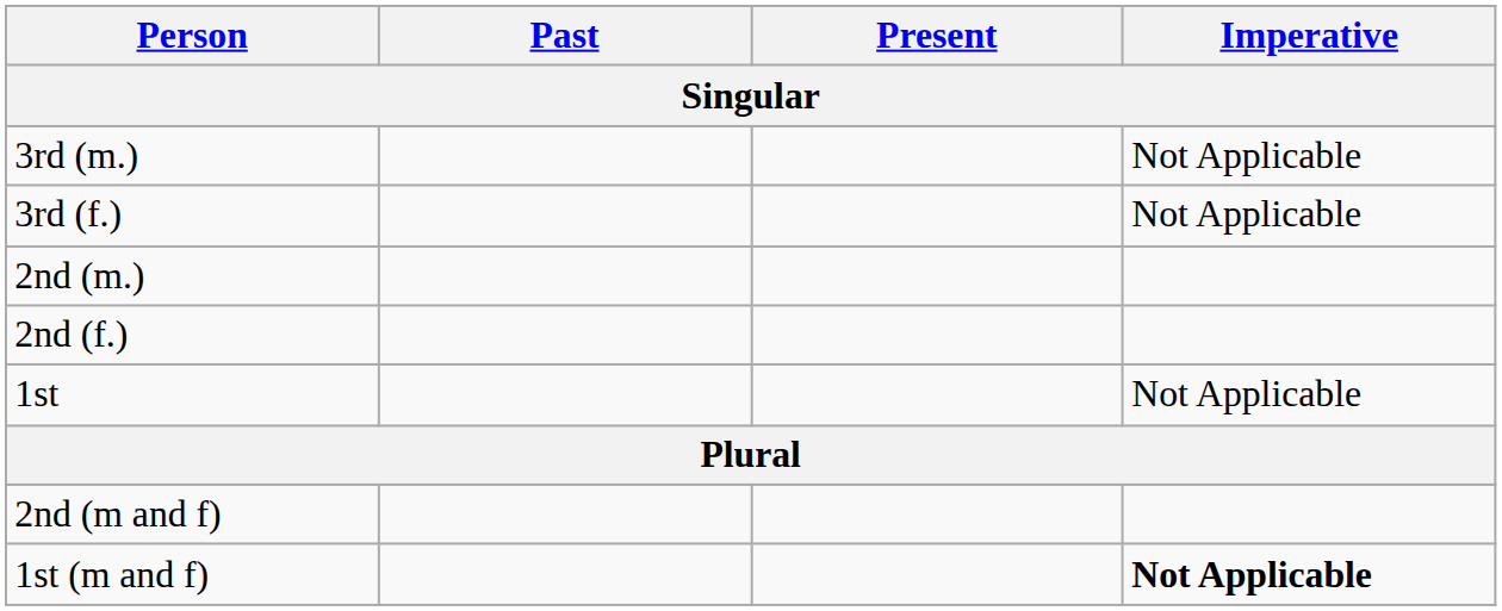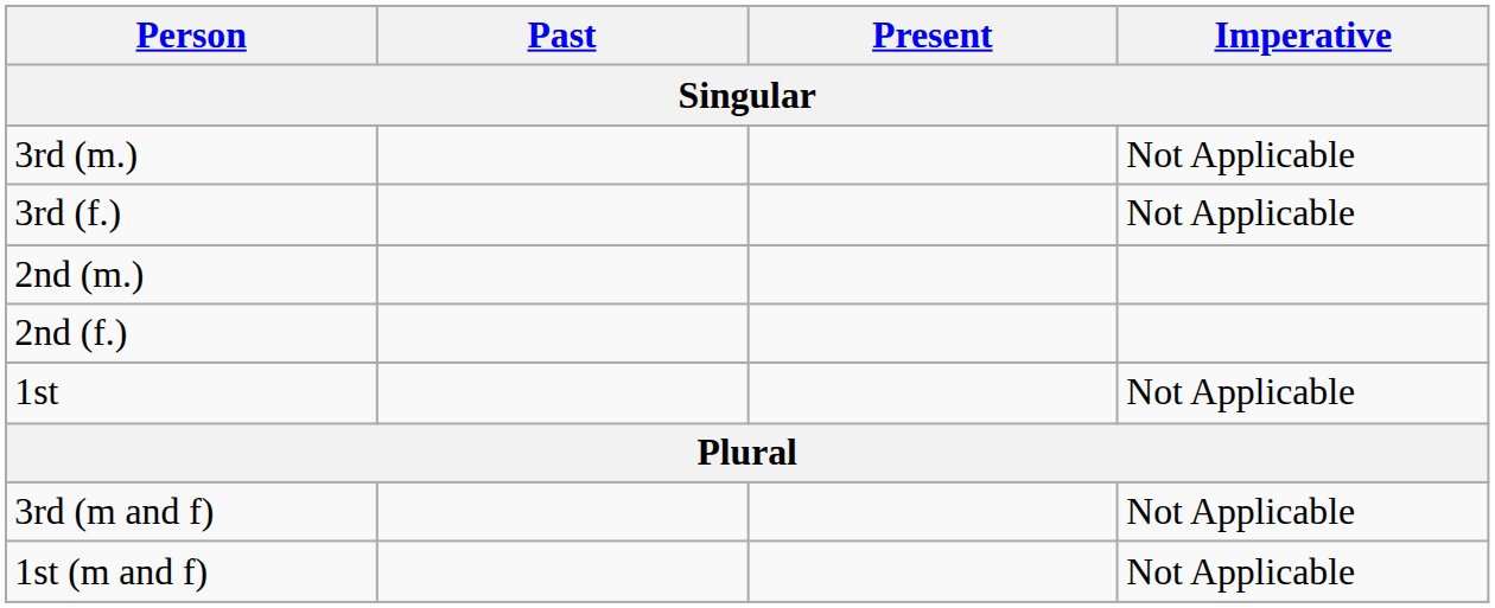 <table class="wikitable" width="50%">
 <tr>
 <th width="25%" align="center"><a href='#'>Person</a></th>
 <th width="25%" align="center"><a href='#'>Past</a></th>
 <th width="25%" align="center"><a href='#'>Present</a></th>
 <th width="25%" align="center"><a href='#'>Imperative</a></th>
 </tr>
 <tr>
 <th width="100%" colspan="4">Singular</th>
 </tr>
 <tr>
 <td width="25%">3rd (m.)</td>
 <td width="25%"></td>
 <td width="25%"></td>
 <td width="25%">Not Applicable</td>
 </tr>
 <tr>
 <td width="25%">3rd (f.)</td>
 <td width="25%"></td>
 <td width="25%"></td>
 <td width="25%">Not Applicable</td>
 </tr>
 <tr>
 <td width="25%">2nd (m.)</td>
 <td width="25%"></td>
 <td width="25%"></td>
 <td width="25%"></td>
 </tr>
 <tr>
 <td width="25%">2nd (f.)</td>
 <td width="25%"></td>
 <td width="25%"></td>
 <td width="25%"></td>
 </tr>
 <tr>
 <td width="25%">1st</td>
 <td width="25%"></td>
 <td width="25%"></td>
 <td width="25%">Not Applicable</td>
 </tr>
 <tr>
 <th width="100%" colspan="4">Plural</th>
 </tr>
 <tr>
-<td width="25%">2nd (m and f)</td>
+<td width="25%">3rd (m and f)</td>
 <td width="25%"></td>
 <td width="25%"></td>
-<td width="25%"></td>
+<td width="25%">Not Applicable</td>
 </tr>
 <tr>
 <td width="25%">1st (m and f)</td>
 <td width="25%"></td>
 <td width="25%"></td>
-<td width="25%"><strong>Not Applicable</strong></td>
+<td width="25%">Not Applicable</td>
 </tr>
 </table>
